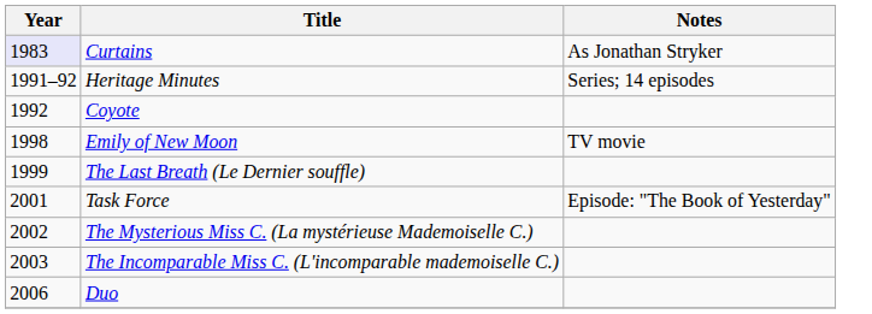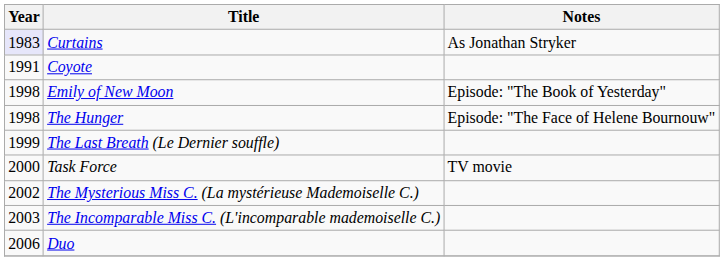 <table class="wikitable sortable">
 <tr>
 <th>Year</th>
 <th>Title</th>
 <th>Notes</th>
 </tr>
 <tr>
 <td style="background: lavender;">1983</td>
 <td><em><a href='#'>Curtains</a></em></td>
 <td>As Jonathan Stryker</td>
 </tr>
 <tr>
-<td>1991–92</td>
-<td><em>Heritage Minutes</em></td>
-<td>Series; 14 episodes</td>
-</tr>
-<tr>
-<td>1992</td>
+<td>1991</td>
 <td><em><a href='#'>Coyote</a></em></td>
 <td></td>
 </tr>
 <tr>
 <td>1998</td>
 <td><em><a href='#'>Emily of New Moon</a></em></td>
-<td>TV movie</td>
+<td>Episode: "The Book of Yesterday"</td>
+</tr>
+<tr>
+<td>1998</td>
+<td><em><a href='#'>The Hunger</a></em></td>
+<td>Episode: "The Face of Helene Bournouw"</td>
 </tr>
 <tr>
 <td>1999</td>
 <td><em><a href='#'>The Last Breath</a> (Le Dernier souffle)</em></td>
 <td></td>
 </tr>
 <tr>
-<td>2001</td>
+<td>2000</td>
 <td><em>Task Force</em></td>
-<td>Episode: "The Book of Yesterday"</td>
+<td>TV movie</td>
 </tr>
 <tr>
 <td>2002</td>
 <td><em><a href='#'>The Mysterious Miss C.</a> (La mystérieuse Mademoiselle C.)</em></td>
 <td></td>
 </tr>
 <tr>
 <td>2003</td>
 <td><em><a href='#'>The Incomparable Miss C.</a> (L'incomparable mademoiselle C.)</em></td>
 <td></td>
 </tr>
 <tr>
 <td>2006</td>
 <td><em><a href='#'>Duo</a></em></td>
 <td></td>
 </tr>
 <tr>
 </tr>
 </table>
